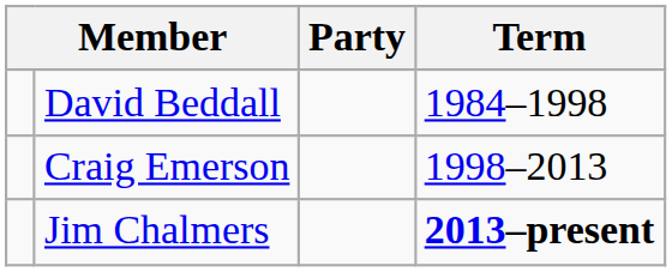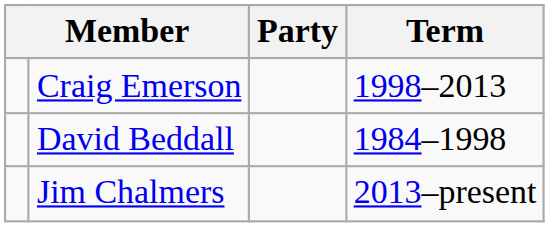 <table class="wikitable">
 <tr>
 <th colspan="2">Member</th>
 <th>Party</th>
 <th>Term</th>
+</tr>
+<tr>
+<td> </td>
+<td><a href='#'>Craig Emerson</a></td>
+<td></td>
+<td><a href='#'>1998</a>–2013</td>
 </tr>
 <tr>
 <td> </td>
 <td><a href='#'>David Beddall</a></td>
 <td></td>
 <td><a href='#'>1984</a>–1998</td>
 </tr>
 <tr>
 <td> </td>
-<td><a href='#'>Craig Emerson</a></td>
-<td></td>
-<td><a href='#'>1998</a>–2013</td>
-</tr>
-<tr>
-<td> </td>
 <td><a href='#'>Jim Chalmers</a></td>
 <td></td>
-<td><strong><a href='#'>2013</a>–present</strong></td>
+<td><a href='#'>2013</a>–present</td>
 </tr>
 </table>
